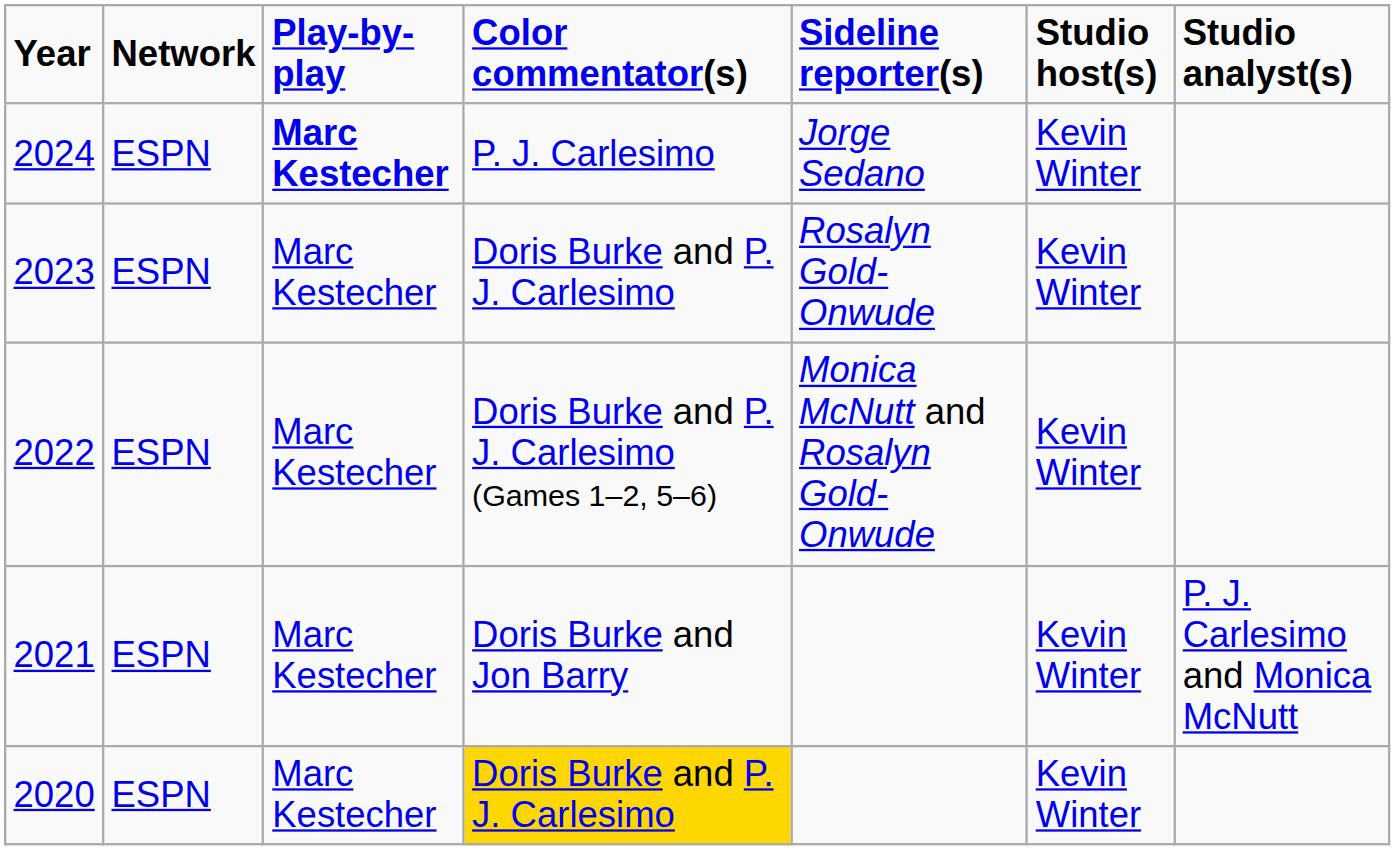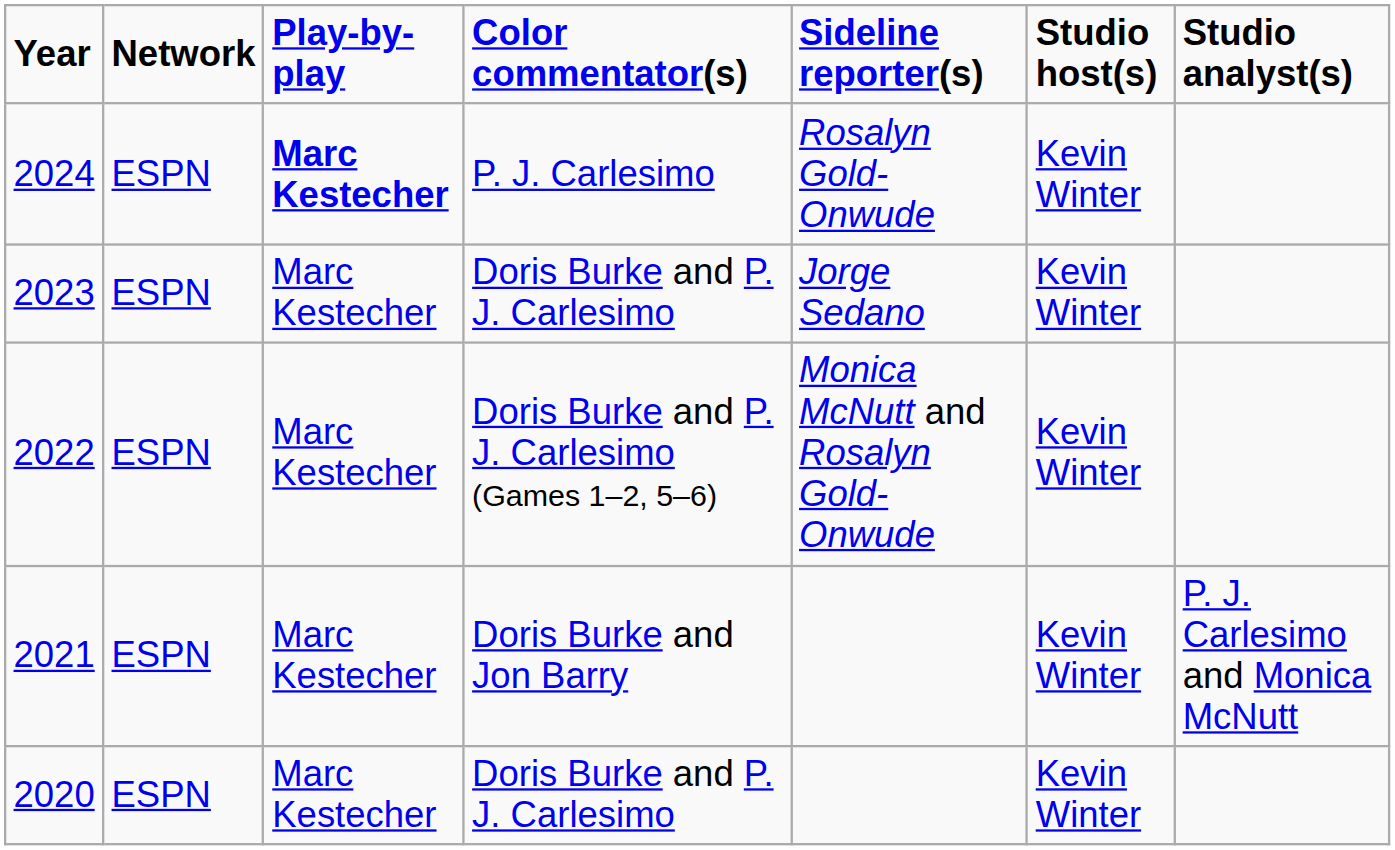 <table class=wikitable>
 <tr>
 <td><strong>Year</strong></td>
 <td><strong>Network</strong></td>
 <td><strong><a href='#'>Play-by-play</a></strong></td>
 <td><strong><a href='#'>Color commentator</a>(s)</strong></td>
 <td><strong><a href='#'>Sideline reporter</a>(s)</strong></td>
 <td><strong>Studio host(s)</strong></td>
 <td><strong>Studio analyst(s)</strong></td>
 </tr>
 <tr>
 <td><a href='#'>2024</a></td>
 <td><a href='#'>ESPN</a></td>
 <td><strong><a href='#'>Marc Kestecher</a></strong></td>
 <td><a href='#'>P. J. Carlesimo</a></td>
-<td><em><a href='#'>Jorge Sedano</a></em></td>
+<td><em><a href='#'>Rosalyn Gold-Onwude</a></em></td>
 <td><a href='#'>Kevin Winter</a></td>
 <td></td>
 </tr>
 <tr>
 <td><a href='#'>2023</a></td>
 <td><a href='#'>ESPN</a></td>
 <td><a href='#'>Marc Kestecher</a></td>
 <td><a href='#'>Doris Burke</a> and <a href='#'>P. J. Carlesimo</a></td>
-<td><em><a href='#'>Rosalyn Gold-Onwude</a></em></td>
+<td><em><a href='#'>Jorge Sedano</a></em></td>
 <td><a href='#'>Kevin Winter</a></td>
 <td></td>
 </tr>
 <tr>
 <td><a href='#'>2022</a></td>
 <td><a href='#'>ESPN</a></td>
 <td><a href='#'>Marc Kestecher</a></td>
 <td><a href='#'>Doris Burke</a> and <a href='#'>P. J. Carlesimo</a> <small>(Games 1–2, 5–6)</small></td>
 <td><em><a href='#'>Monica McNutt</a></em> and <em><a href='#'>Rosalyn Gold-Onwude</a></em></td>
 <td><a href='#'>Kevin Winter</a></td>
 <td></td>
 </tr>
 <tr>
 <td><a href='#'>2021</a></td>
 <td><a href='#'>ESPN</a></td>
 <td><a href='#'>Marc Kestecher</a></td>
 <td><a href='#'>Doris Burke</a> and <a href='#'>Jon Barry</a></td>
 <td></td>
 <td><a href='#'>Kevin Winter</a></td>
 <td><a href='#'>P. J. Carlesimo</a> and <a href='#'>Monica McNutt</a></td>
 </tr>
 <tr>
 <td><a href='#'>2020</a></td>
 <td><a href='#'>ESPN</a></td>
 <td><a href='#'>Marc Kestecher</a></td>
-<td style="background: gold;"><a href='#'>Doris Burke</a> and <a href='#'>P. J. Carlesimo</a></td>
+<td><a href='#'>Doris Burke</a> and <a href='#'>P. J. Carlesimo</a></td>
 <td></td>
 <td><a href='#'>Kevin Winter</a></td>
 <td></td>
 </tr>
 </table>
